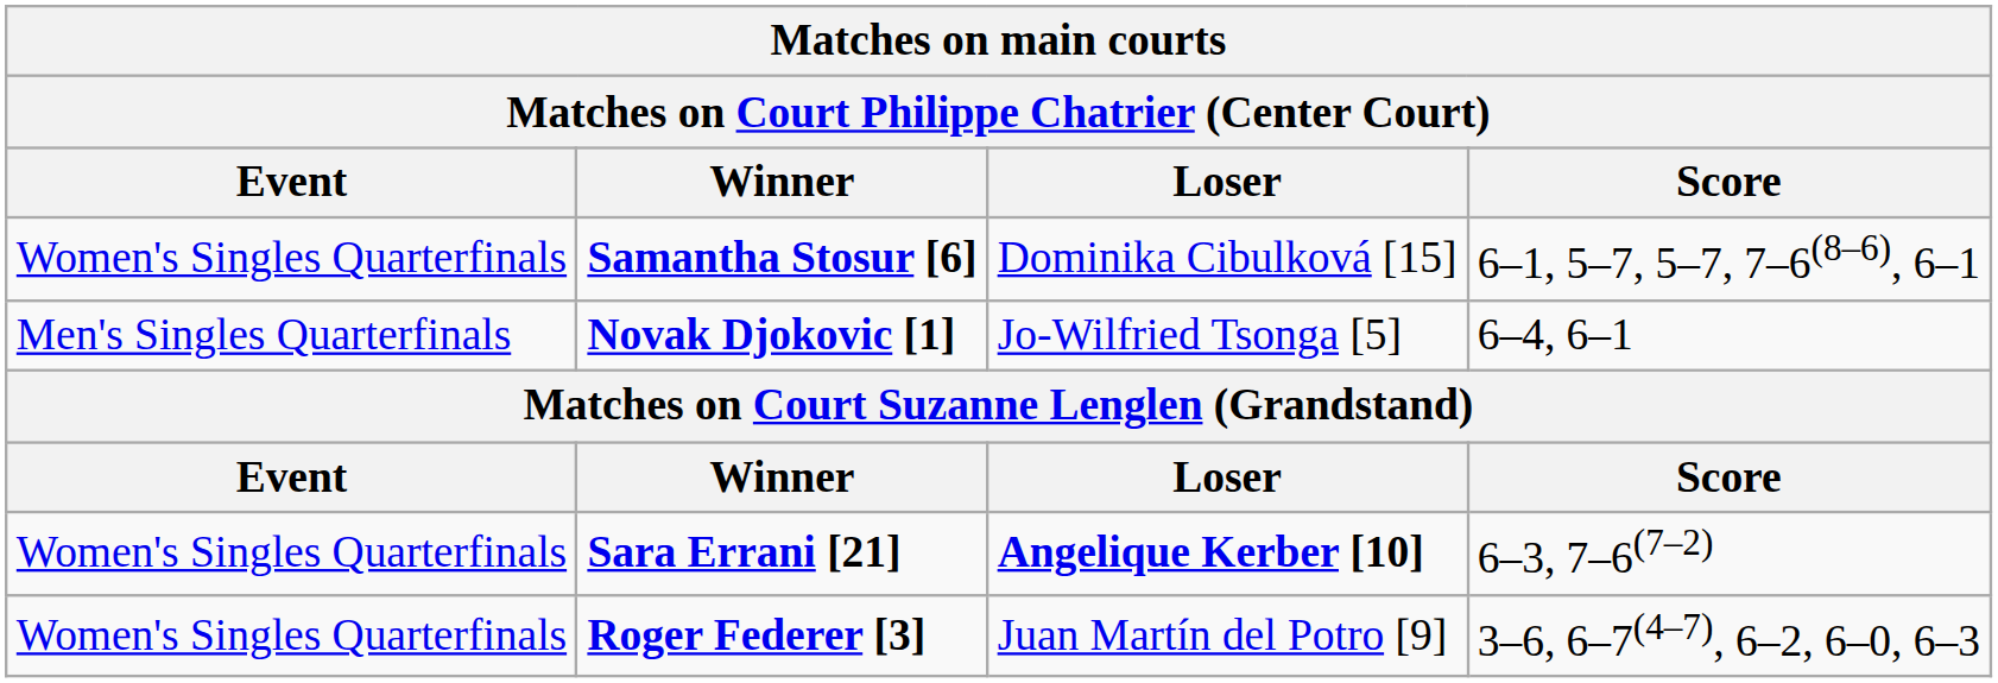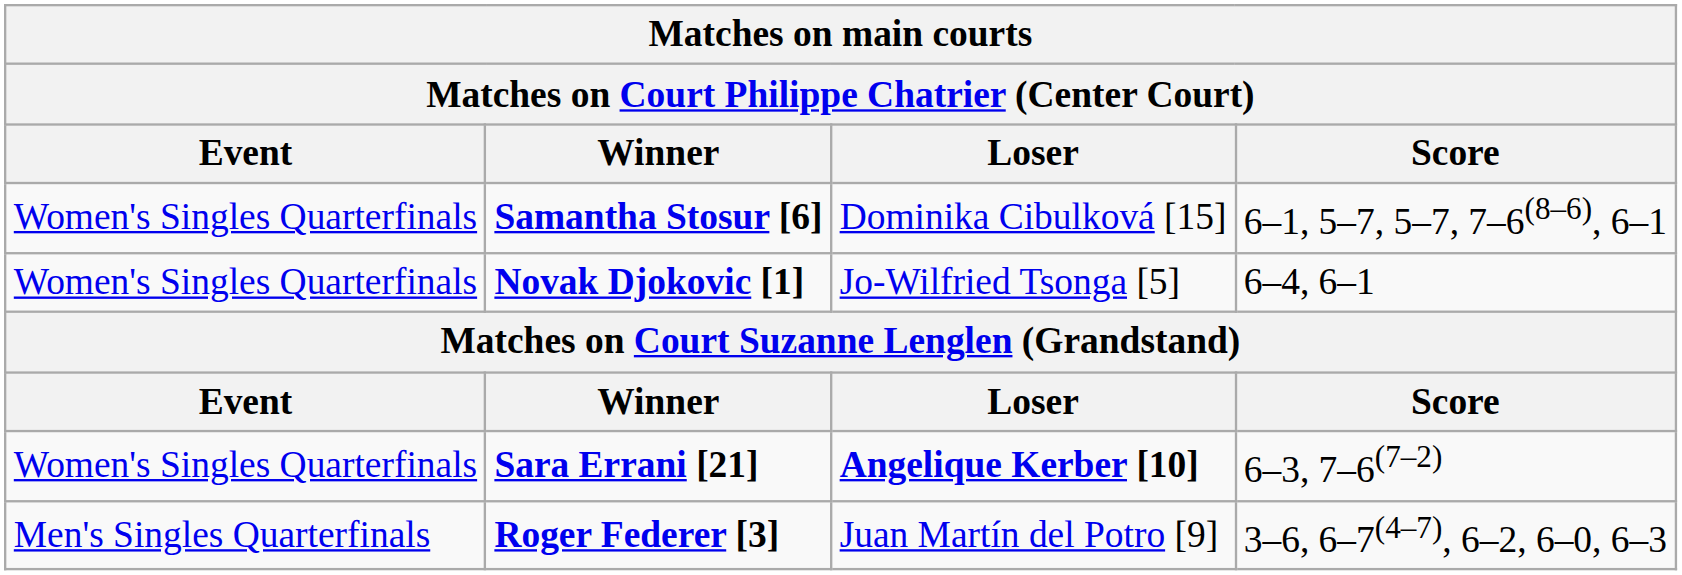 <table class="wikitable">
 <tr>
 <th colspan=5 style=white-space:nowrap>Matches on main courts</th>
 </tr>
 <tr>
 <th colspan=5>Matches on <a href='#'>Court Philippe Chatrier</a> (Center Court)</th>
 </tr>
 <tr>
 <th>Event</th>
 <th>Winner</th>
 <th>Loser</th>
 <th>Score</th>
 </tr>
 <tr>
 <td><a href='#'>Women's Singles Quarterfinals</a></td>
 <td> <strong><a href='#'>Samantha Stosur</a> [6]</strong></td>
 <td> <a href='#'>Dominika Cibulková</a> [15]</td>
 <td>6–1, 5–7, 5–7, 7–6<sup>(8–6)</sup>, 6–1</td>
 </tr>
 <tr>
-<td><a href='#'>Men's Singles Quarterfinals</a></td>
+<td><a href='#'>Women's Singles Quarterfinals</a></td>
 <td> <strong><a href='#'>Novak Djokovic</a> [1]</strong></td>
 <td> <a href='#'>Jo-Wilfried Tsonga</a> [5]</td>
 <td>6–4, 6–1</td>
 </tr>
 <tr>
 <th colspan=4>Matches on <a href='#'>Court Suzanne Lenglen</a> (Grandstand)</th>
 </tr>
 <tr>
 <th>Event</th>
 <th>Winner</th>
 <th>Loser</th>
 <th>Score</th>
 </tr>
 <tr>
 <td><a href='#'>Women's Singles Quarterfinals</a></td>
 <td> <strong><a href='#'>Sara Errani</a> [21]</strong></td>
 <td><strong> <a href='#'>Angelique Kerber</a> [10]</strong></td>
 <td>6–3, 7–6<sup>(7–2)</sup></td>
 </tr>
 <tr>
-<td><a href='#'>Women's Singles Quarterfinals</a></td>
+<td><a href='#'>Men's Singles Quarterfinals</a></td>
 <td> <strong><a href='#'>Roger Federer</a> [3]</strong></td>
 <td> <a href='#'>Juan Martín del Potro</a> [9]</td>
 <td>3–6, 6–7<sup>(4–7)</sup>, 6–2, 6–0, 6–3</td>
 </tr>
 </table>
